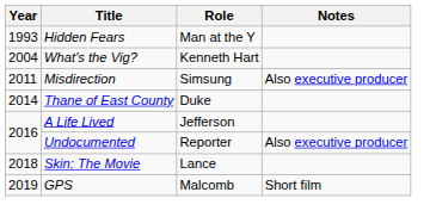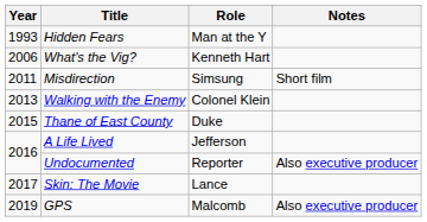 <table class="wikitable">
 <tr>
 <th>Year</th>
 <th>Title</th>
 <th>Role</th>
 <th>Notes</th>
 </tr>
 <tr>
 <td>1993</td>
 <td><em>Hidden Fears</em></td>
 <td>Man at the Y</td>
 <td></td>
 </tr>
 <tr>
-<td>2004</td>
+<td>2006</td>
 <td><em>What's the Vig?</em></td>
 <td>Kenneth Hart</td>
 <td></td>
 </tr>
 <tr>
 <td>2011</td>
 <td><em>Misdirection</em></td>
 <td>Simsung</td>
-<td>Also <a href='#'>executive producer</a></td>
+<td>Short film</td>
 </tr>
 <tr>
-<td>2014</td>
+<td>2013</td>
+<td><em><a href='#'>Walking with the Enemy</a></em></td>
+<td>Colonel Klein</td>
+<td></td>
+</tr>
+<tr>
+<td>2015</td>
 <td><em><a href='#'>Thane of East County</a></em></td>
 <td>Duke</td>
 <td></td>
 </tr>
 <tr>
 <td rowspan="2">2016</td>
 <td><em><a href='#'>A Life Lived</a></em></td>
 <td>Jefferson</td>
 <td></td>
 </tr>
 <tr>
 <td><a href='#'><em>Undocumented</em></a></td>
 <td>Reporter</td>
 <td>Also <a href='#'>executive producer</a></td>
 </tr>
 <tr>
-<td>2018</td>
+<td>2017</td>
 <td><em><a href='#'>Skin: The Movie</a></em></td>
 <td>Lance</td>
 <td></td>
 </tr>
 <tr>
 <td>2019</td>
 <td><em>GPS</em></td>
 <td>Malcomb</td>
-<td>Short film</td>
+<td>Also <a href='#'>executive producer</a></td>
 </tr>
 </table>
